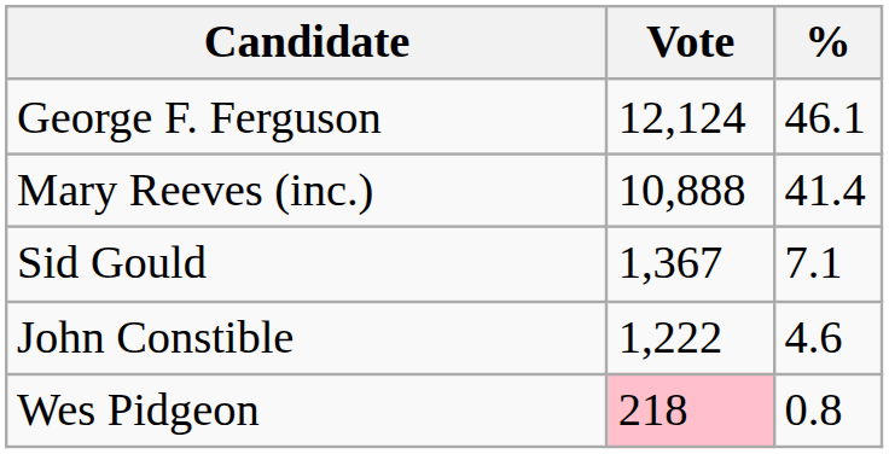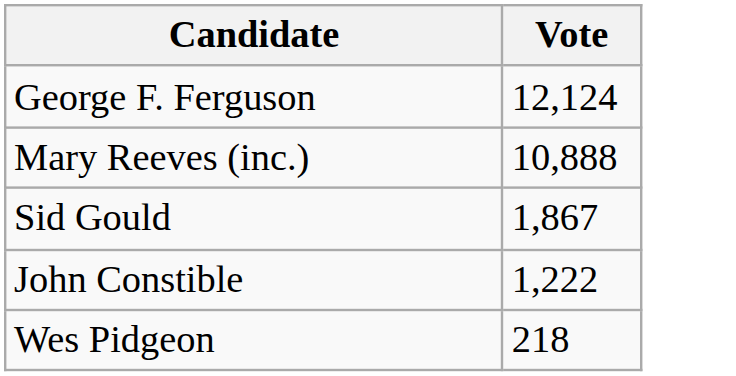 <table class="wikitable">
 <tr>
 <th bgcolor="#DDDDFF" width="200px">Candidate</th>
 <th bgcolor="#DDDDFF" width="50px">Vote</th>
-<th bgcolor="#DDDDFF" width="30px">%</th>
 </tr>
 <tr>
 <td>George F. Ferguson</td>
 <td>12,124</td>
-<td>46.1</td>
 </tr>
 <tr>
 <td>Mary Reeves (inc.)</td>
 <td>10,888</td>
-<td>41.4</td>
 </tr>
 <tr>
 <td>Sid Gould</td>
-<td>1,367</td>
-<td>7.1</td>
+<td>1,867</td>
 </tr>
 <tr>
 <td>John Constible</td>
 <td>1,222</td>
-<td>4.6</td>
 </tr>
 <tr>
 <td>Wes Pidgeon</td>
-<td style="background: pink;">218</td>
-<td>0.8</td>
+<td>218</td>
 </tr>
 </table>
